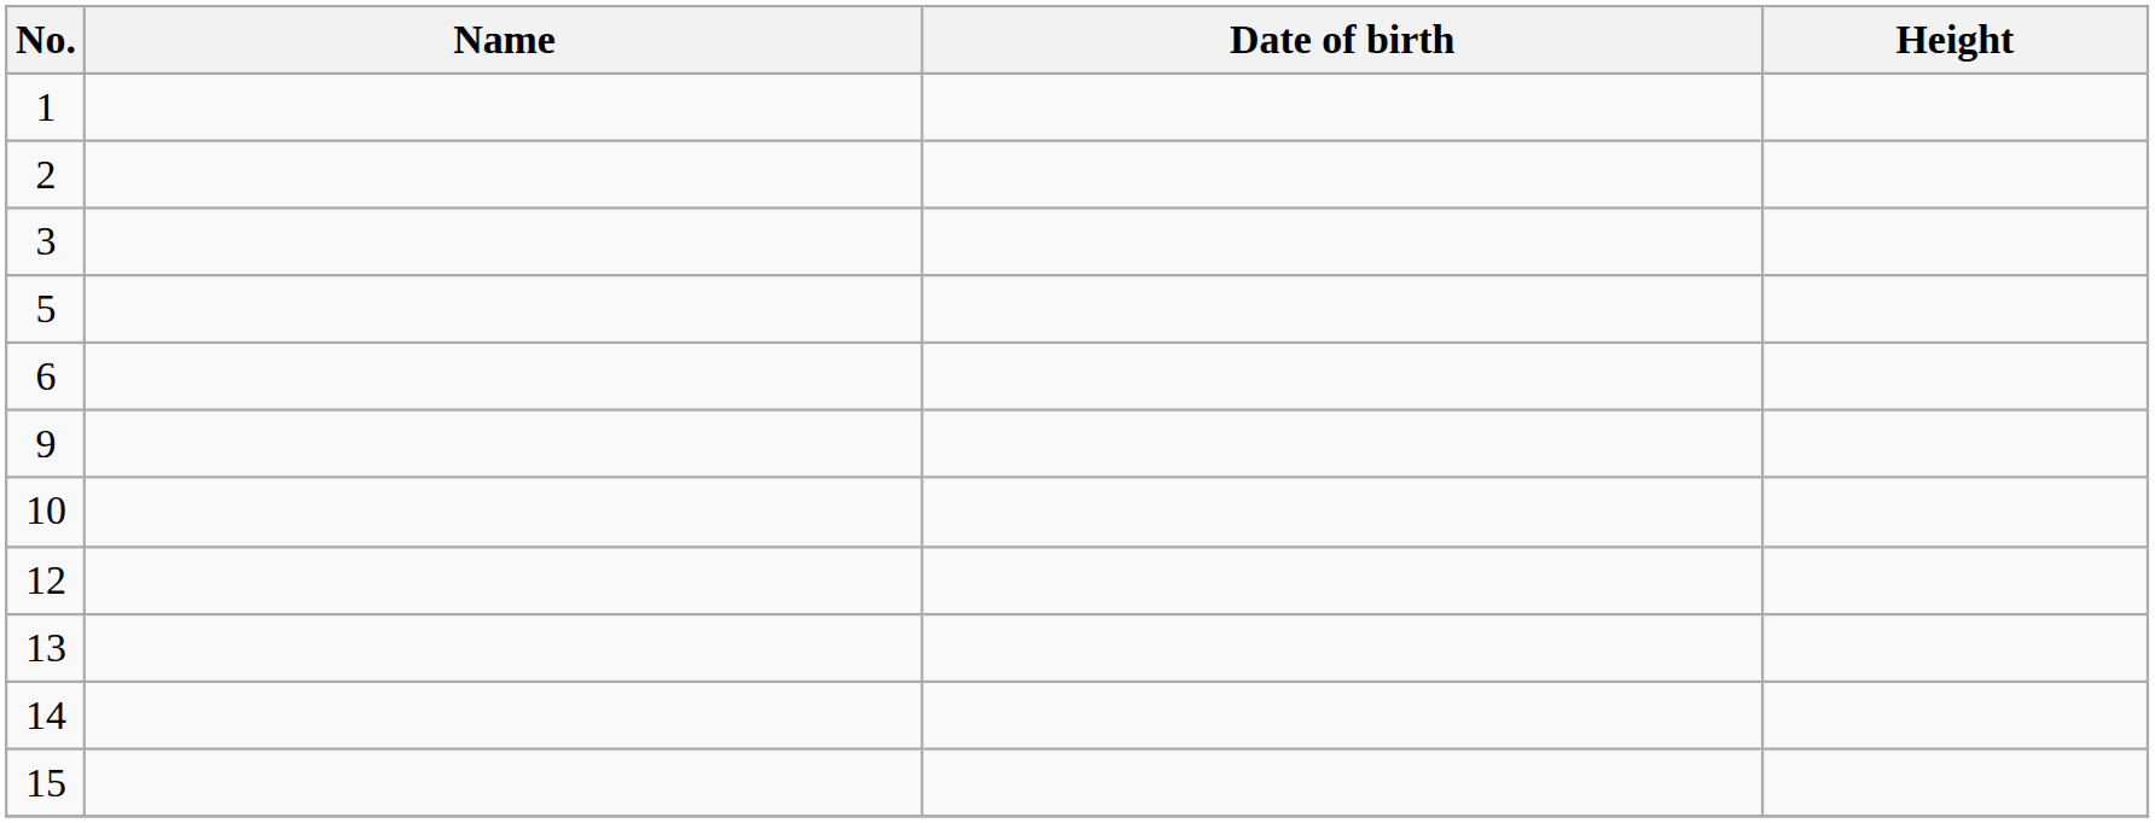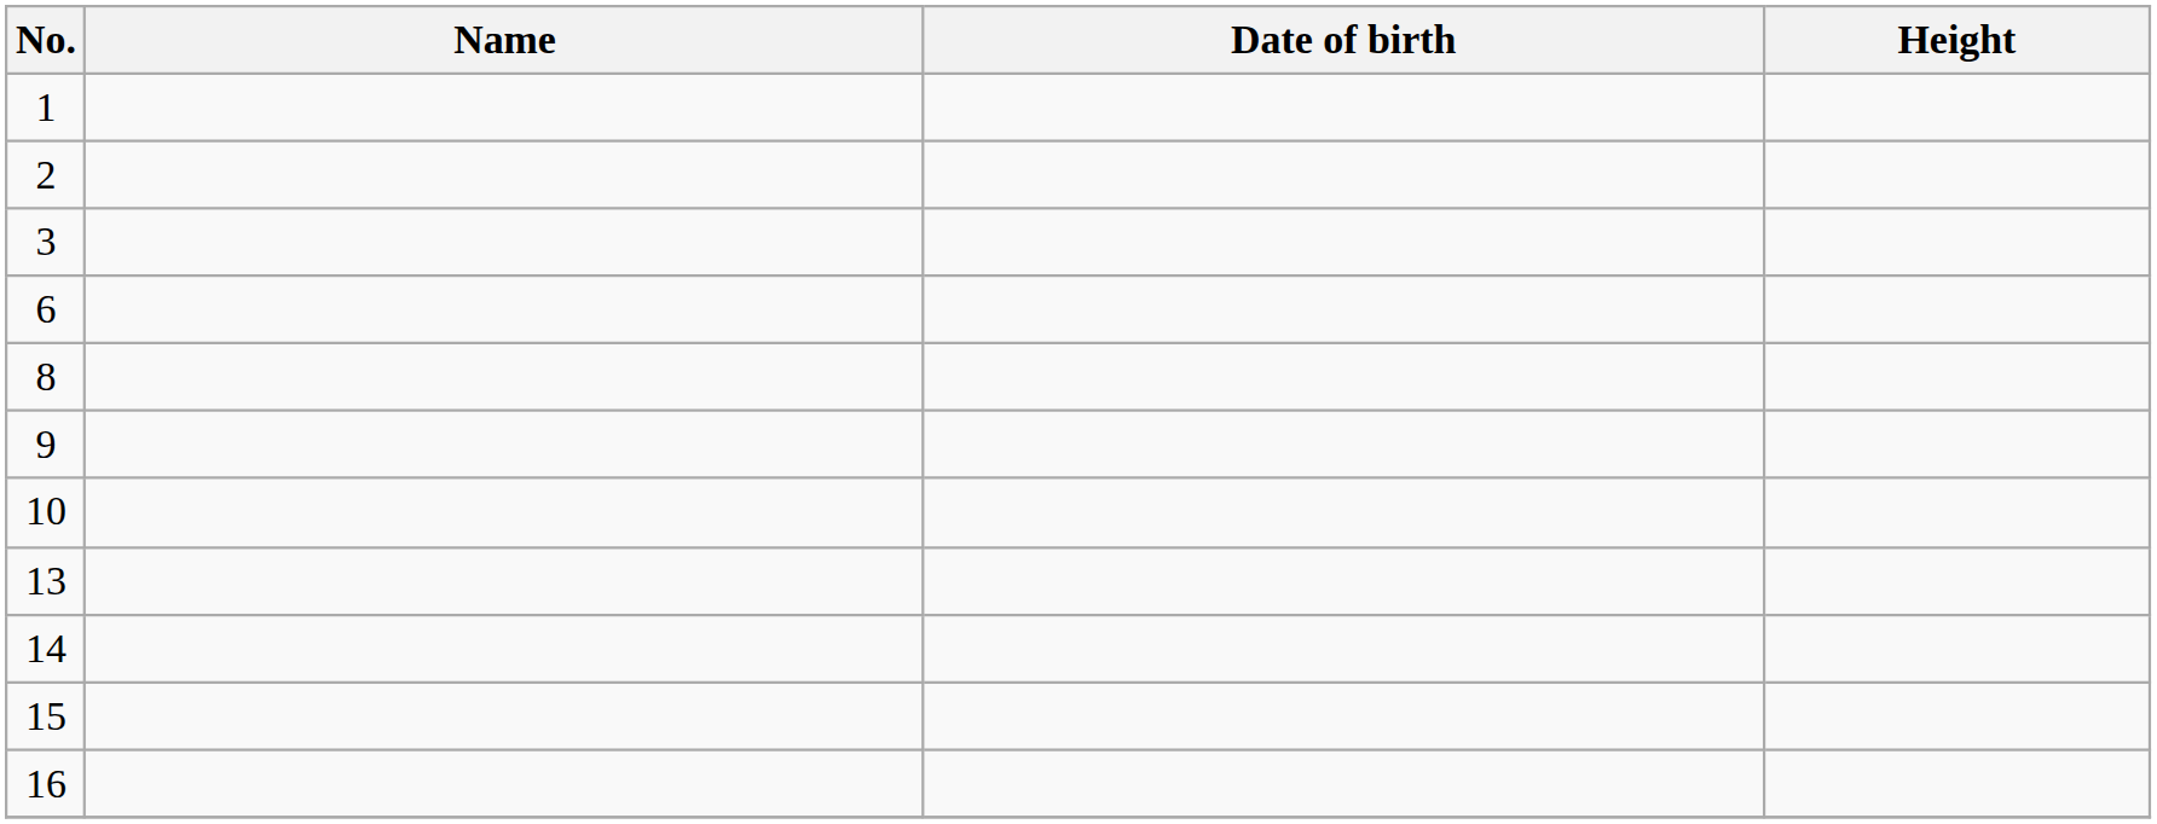 <table class="wikitable sortable" style="font-size:95%; text-align:center;">
 <tr>
 <th>No.</th>
 <th style="width:20em">Name</th>
 <th style="width:20em">Date of birth</th>
 <th style="width:9em">Height</th>
 </tr>
 <tr>
 <td>1</td>
 <td align=left> </td>
 <td align=right></td>
 <td></td>
 </tr>
 <tr>
 <td>2</td>
 <td align=left> </td>
 <td align=right></td>
 <td></td>
 </tr>
 <tr>
 <td>3</td>
 <td align=left> </td>
 <td align=right></td>
 <td></td>
 </tr>
 <tr>
-<td>5</td>
+<td>6</td>
 <td align=left> </td>
 <td align=right></td>
 <td></td>
 </tr>
 <tr>
-<td>6</td>
+<td>8</td>
 <td align=left> </td>
 <td align=right></td>
 <td></td>
 </tr>
 <tr>
 <td>9</td>
 <td align=left> </td>
 <td align=right></td>
 <td></td>
 </tr>
 <tr>
 <td>10</td>
-<td align=left> </td>
-<td align=right></td>
-<td></td>
-</tr>
-<tr>
-<td>12</td>
 <td align=left> </td>
 <td align=right></td>
 <td></td>
 </tr>
 <tr>
 <td>13</td>
 <td align=left> </td>
 <td align=right></td>
 <td></td>
 </tr>
 <tr>
 <td>14</td>
 <td align=left> </td>
 <td align=right></td>
 <td></td>
 </tr>
 <tr>
 <td>15</td>
 <td align=left> </td>
 <td align=right></td>
 <td></td>
 </tr>
 <tr>
+<td>16</td>
+<td align=left> </td>
+<td align=right></td>
+<td></td>
+</tr>
+<tr>
 </tr>
 </table>
